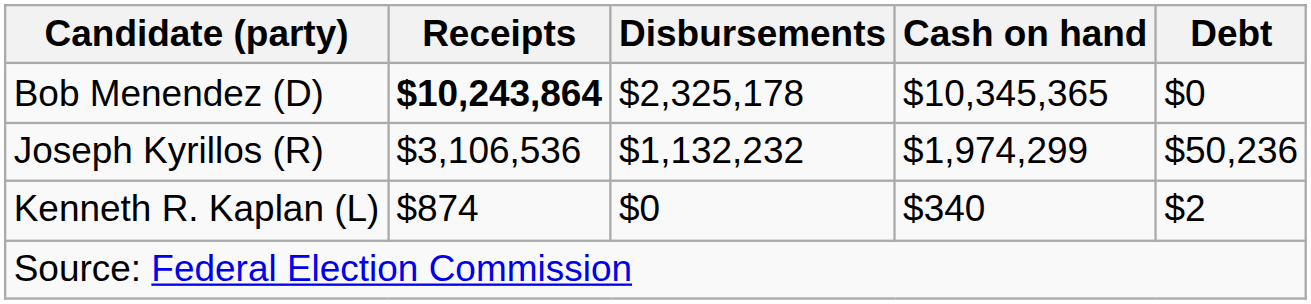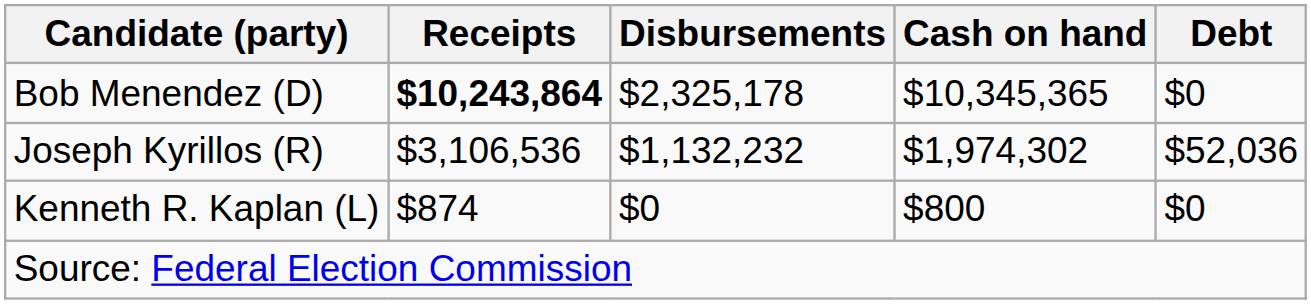 <table class="wikitable sortable">
 <tr>
 <th>Candidate (party)</th>
 <th>Receipts</th>
 <th>Disbursements</th>
 <th>Cash on hand</th>
 <th>Debt</th>
 </tr>
 <tr>
 <td>Bob Menendez (D)</td>
 <td><strong>$10,243,864</strong></td>
 <td>$2,325,178</td>
 <td>$10,345,365</td>
 <td>$0</td>
 </tr>
 <tr>
 <td>Joseph Kyrillos (R)</td>
 <td>$3,106,536</td>
 <td>$1,132,232</td>
-<td>$1,974,299</td>
-<td>$50,236</td>
+<td>$1,974,302</td>
+<td>$52,036</td>
 </tr>
 <tr>
 <td>Kenneth R. Kaplan (L)</td>
 <td>$874</td>
 <td>$0</td>
-<td>$340</td>
-<td>$2</td>
+<td>$800</td>
+<td>$0</td>
 </tr>
 <tr>
 <td colspan=5>Source: <a href='#'>Federal Election Commission</a></td>
 </tr>
 </table>
